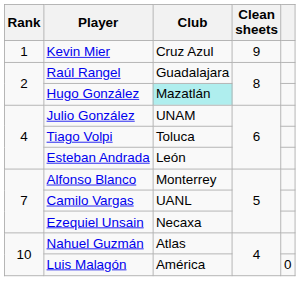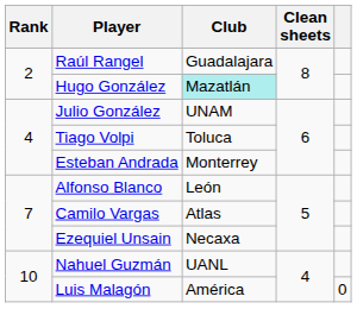 <table class="wikitable" style="text-align:center">
 <tr>
 <th>Rank</th>
 <th>Player</th>
 <th>Club</th>
 <th>Clean<br>sheets</th>
 <th></th>
-</tr>
-<tr>
-<td rowspan="1">1</td>
-<td align="left"> <a href='#'>Kevin Mier</a></td>
-<td align="left">Cruz Azul</td>
-<td rowspan="1">9</td>
-<td rowspan="1"></td>
 </tr>
 <tr>
 <td rowspan="2">2</td>
 <td align="left"> <a href='#'>Raúl Rangel</a></td>
 <td align="left">Guadalajara</td>
 <td rowspan="2">8</td>
 <td rowspan="1"></td>
 </tr>
 <tr>
 <td align="left"> <a href='#'>Hugo González</a></td>
 <td align="left" style="background: paleturquoise;">Mazatlán</td>
 <td rowspan="1"></td>
 </tr>
 <tr>
 <td rowspan="3">4</td>
 <td align="left"> <a href='#'>Julio González</a></td>
 <td align="left">UNAM</td>
 <td rowspan="3">6</td>
 <td rowspan="1"></td>
 </tr>
 <tr>
 <td align="left"> <a href='#'>Tiago Volpi</a></td>
 <td align="left">Toluca</td>
 <td rowspan="1"></td>
 </tr>
 <tr>
 <td align="left"> <a href='#'>Esteban Andrada</a></td>
-<td align="left">León</td>
+<td align="left">Monterrey</td>
 <td rowspan="1"></td>
 </tr>
 <tr>
 <td rowspan="3">7</td>
 <td align="left"> <a href='#'>Alfonso Blanco</a></td>
-<td align="left">Monterrey</td>
+<td align="left">León</td>
 <td rowspan="3">5</td>
 <td rowspan="1"></td>
 </tr>
 <tr>
 <td align="left"> <a href='#'>Camilo Vargas</a></td>
-<td align="left">UANL</td>
+<td align="left">Atlas</td>
 <td rowspan="1"></td>
 </tr>
 <tr>
 <td align="left"> <a href='#'>Ezequiel Unsain</a></td>
 <td align="left">Necaxa</td>
 <td rowspan="1"></td>
 </tr>
 <tr>
 <td rowspan="2">10</td>
 <td align="left"> <a href='#'>Nahuel Guzmán</a></td>
-<td align="left">Atlas</td>
+<td align="left">UANL</td>
 <td rowspan="2">4</td>
 <td rowspan="1"></td>
 </tr>
 <tr>
 <td align="left"> <a href='#'>Luis Malagón</a></td>
 <td align="left">América</td>
 <td rowspan="1">0</td>
 </tr>
 </table>
